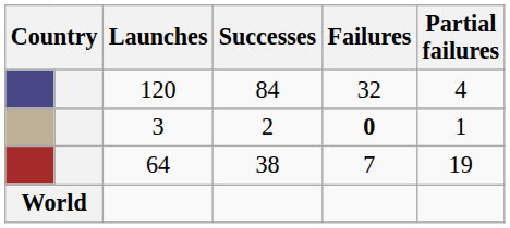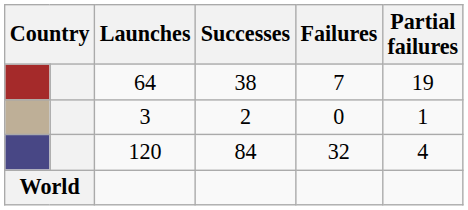 <table class="wikitable sortable" style="text-align:center;">
 <tr>
 <th scope=col colspan=2>Country</th>
 <th scope=col>Launches</th>
 <th scope=col>Successes</th>
 <th scope=col>Failures</th>
 <th scope=col>Partial<br>failures</th>
+</tr>
+<tr>
+<th scope=row style="background:brown;"></th>
+<th style="text-align:left;"></th>
+<td>64</td>
+<td>38</td>
+<td>7</td>
+<td>19</td>
+</tr>
+<tr>
+<th scope=row style="background:#beaf97;"></th>
+<th style="text-align:left;"></th>
+<td>3</td>
+<td>2</td>
+<td>0</td>
+<td>1</td>
 </tr>
 <tr>
 <th scope=row style="background:#484785;"></th>
 <th style="text-align:left;"></th>
 <td>120</td>
 <td>84</td>
 <td>32</td>
 <td>4</td>
 </tr>
 <tr>
-<th scope=row style="background:#beaf97;"></th>
-<th style="text-align:left;"></th>
-<td>3</td>
-<td>2</td>
-<td><strong>0</strong></td>
-<td>1</td>
-</tr>
-<tr>
-<th scope=row style="background:brown;"></th>
-<th style="text-align:left;"></th>
-<td>64</td>
-<td>38</td>
-<td>7</td>
-<td>19</td>
-</tr>
-<tr>
 <th colspan="2">World</th>
 <td></td>
 <td></td>
 <td></td>
 <td></td>
 </tr>
 </table>
